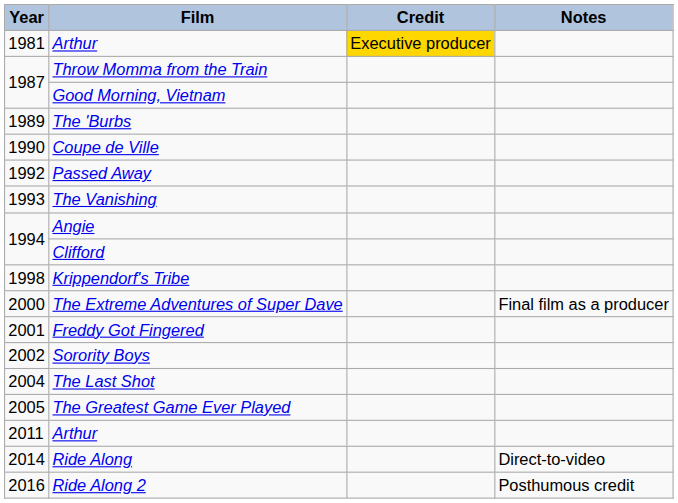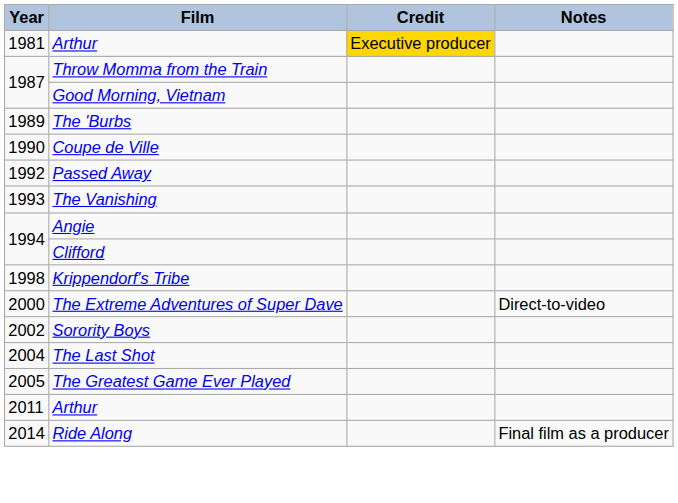 <table class="wikitable" style="font-size:95%;">
 <tr>
 <th style="background:#B0C4DE;">Year</th>
 <th style="background:#B0C4DE;">Film</th>
 <th style="background:#B0C4DE;">Credit</th>
 <th style="background:#B0C4DE;">Notes</th>
 </tr>
 <tr>
 <td>1981</td>
 <td><em><a href='#'>Arthur</a></em></td>
 <td style="background: gold;">Executive producer</td>
 <td></td>
 </tr>
 <tr>
 <td rowspan=2>1987</td>
 <td><em><a href='#'>Throw Momma from the Train</a></em></td>
 <td></td>
 <td></td>
 </tr>
 <tr>
 <td><em><a href='#'>Good Morning, Vietnam</a></em></td>
 <td></td>
 <td></td>
 </tr>
 <tr>
 <td>1989</td>
 <td><em><a href='#'>The 'Burbs</a></em></td>
 <td></td>
 <td></td>
 </tr>
 <tr>
 <td>1990</td>
 <td><em><a href='#'>Coupe de Ville</a></em></td>
 <td></td>
 <td></td>
 </tr>
 <tr>
 <td>1992</td>
 <td><em><a href='#'>Passed Away</a></em></td>
 <td></td>
 <td></td>
 </tr>
 <tr>
 <td>1993</td>
 <td><em><a href='#'>The Vanishing</a></em></td>
 <td></td>
 <td></td>
 </tr>
 <tr>
 <td rowspan=2>1994</td>
 <td><em><a href='#'>Angie</a></em></td>
 <td></td>
 <td></td>
 </tr>
 <tr>
 <td><em><a href='#'>Clifford</a></em></td>
 <td></td>
 <td></td>
 </tr>
 <tr>
 <td>1998</td>
 <td><em><a href='#'>Krippendorf's Tribe</a></em></td>
 <td></td>
 <td></td>
 </tr>
 <tr>
 <td>2000</td>
 <td><em><a href='#'>The Extreme Adventures of Super Dave</a></em></td>
 <td></td>
-<td>Final film as a producer</td>
-</tr>
-<tr>
-<td>2001</td>
-<td><em><a href='#'>Freddy Got Fingered</a></em></td>
-<td></td>
-<td></td>
+<td>Direct-to-video</td>
 </tr>
 <tr>
 <td>2002</td>
 <td><em><a href='#'>Sorority Boys</a></em></td>
 <td></td>
 <td></td>
 </tr>
 <tr>
 <td>2004</td>
 <td><em><a href='#'>The Last Shot</a></em></td>
 <td></td>
 <td></td>
 </tr>
 <tr>
 <td>2005</td>
 <td><em><a href='#'>The Greatest Game Ever Played</a></em></td>
 <td></td>
 <td></td>
 </tr>
 <tr>
 <td>2011</td>
 <td><em><a href='#'>Arthur</a></em></td>
 <td></td>
 <td></td>
 </tr>
 <tr>
 <td>2014</td>
 <td><em><a href='#'>Ride Along</a></em></td>
 <td></td>
-<td>Direct-to-video</td>
-</tr>
-<tr>
-<td>2016</td>
-<td><em><a href='#'>Ride Along 2</a></em></td>
-<td></td>
-<td>Posthumous credit</td>
+<td>Final film as a producer</td>
 </tr>
 </table>
